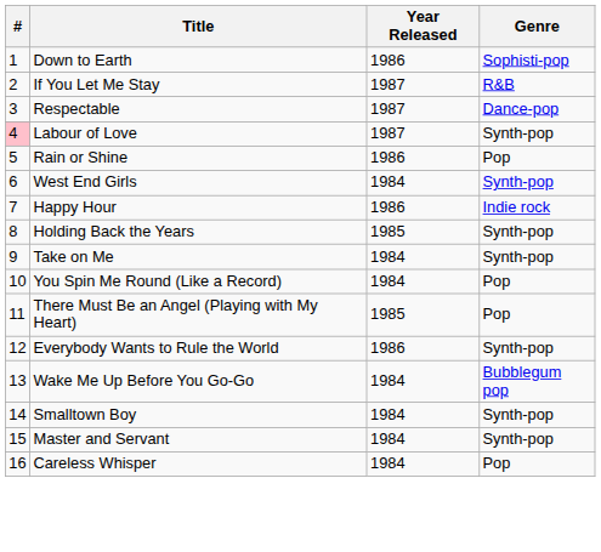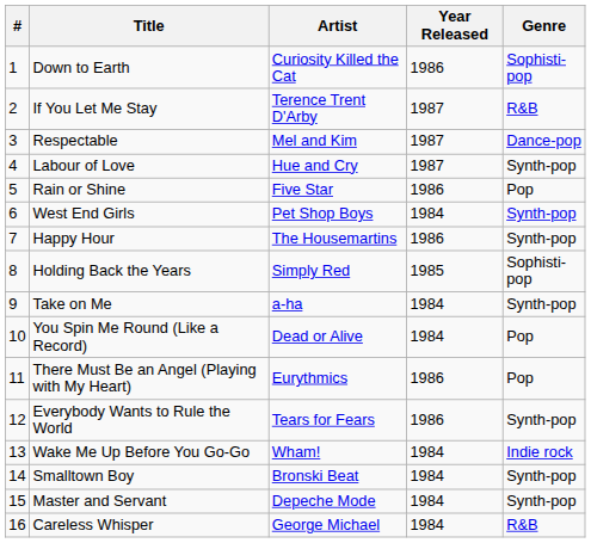 <table class="wikitable">
 <tr>
 <th>#</th>
 <th>Title</th>
+<th>Artist</th>
 <th>Year Released</th>
 <th>Genre</th>
 </tr>
 <tr>
 <td>1</td>
 <td>Down to Earth</td>
+<td><a href='#'>Curiosity Killed the Cat</a></td>
 <td>1986</td>
 <td><a href='#'>Sophisti-pop</a></td>
 </tr>
 <tr>
 <td>2</td>
 <td>If You Let Me Stay</td>
+<td><a href='#'>Terence Trent D'Arby</a></td>
 <td>1987</td>
 <td><a href='#'>R&B</a></td>
 </tr>
 <tr>
 <td>3</td>
 <td>Respectable</td>
+<td><a href='#'>Mel and Kim</a></td>
 <td>1987</td>
 <td><a href='#'>Dance-pop</a></td>
 </tr>
 <tr>
-<td style="background: pink;">4</td>
+<td>4</td>
 <td>Labour of Love</td>
+<td><a href='#'>Hue and Cry</a></td>
 <td>1987</td>
 <td>Synth-pop</td>
 </tr>
 <tr>
 <td>5</td>
 <td>Rain or Shine</td>
+<td><a href='#'>Five Star</a></td>
 <td>1986</td>
 <td>Pop</td>
 </tr>
 <tr>
 <td>6</td>
 <td>West End Girls</td>
+<td><a href='#'>Pet Shop Boys</a></td>
 <td>1984</td>
 <td><a href='#'>Synth-pop</a></td>
 </tr>
 <tr>
 <td>7</td>
 <td>Happy Hour</td>
+<td><a href='#'>The Housemartins</a></td>
 <td>1986</td>
-<td><a href='#'>Indie rock</a></td>
+<td>Synth-pop</td>
 </tr>
 <tr>
 <td>8</td>
 <td>Holding Back the Years</td>
+<td><a href='#'>Simply Red</a></td>
 <td>1985</td>
-<td>Synth-pop</td>
+<td>Sophisti-pop</td>
 </tr>
 <tr>
 <td>9</td>
 <td>Take on Me</td>
+<td><a href='#'>a-ha</a></td>
 <td>1984</td>
 <td>Synth-pop</td>
 </tr>
 <tr>
 <td>10</td>
 <td>You Spin Me Round (Like a Record)</td>
+<td><a href='#'>Dead or Alive</a></td>
 <td>1984</td>
 <td>Pop</td>
 </tr>
 <tr>
 <td>11</td>
 <td>There Must Be an Angel (Playing with My Heart)</td>
-<td>1985</td>
+<td><a href='#'>Eurythmics</a></td>
+<td>1986</td>
 <td>Pop</td>
 </tr>
 <tr>
 <td>12</td>
 <td>Everybody Wants to Rule the World</td>
+<td><a href='#'>Tears for Fears</a></td>
 <td>1986</td>
 <td>Synth-pop</td>
 </tr>
 <tr>
 <td>13</td>
 <td>Wake Me Up Before You Go-Go</td>
+<td><a href='#'>Wham!</a></td>
 <td>1984</td>
-<td><a href='#'>Bubblegum pop</a></td>
+<td><a href='#'>Indie rock</a></td>
 </tr>
 <tr>
 <td>14</td>
 <td>Smalltown Boy</td>
+<td><a href='#'>Bronski Beat</a></td>
 <td>1984</td>
 <td>Synth-pop</td>
 </tr>
 <tr>
 <td>15</td>
 <td>Master and Servant</td>
+<td><a href='#'>Depeche Mode</a></td>
 <td>1984</td>
 <td>Synth-pop</td>
 </tr>
 <tr>
 <td>16</td>
 <td>Careless Whisper</td>
+<td><a href='#'>George Michael</a></td>
 <td>1984</td>
-<td>Pop</td>
+<td><a href='#'>R&B</a></td>
 </tr>
 </table>
